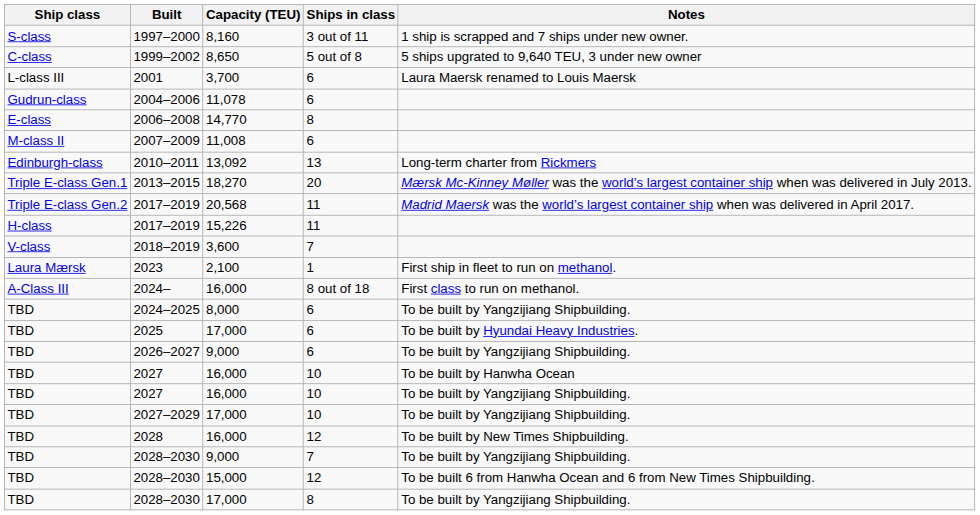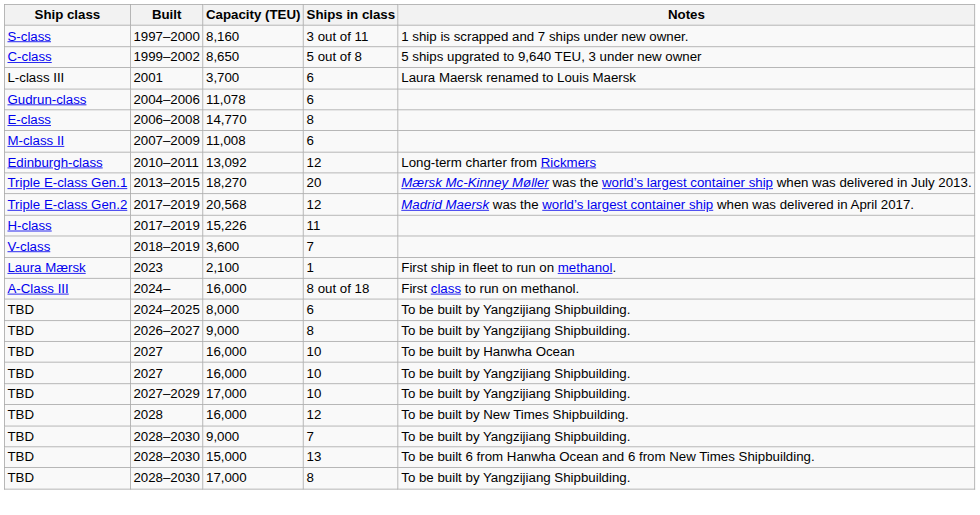 <table class="wikitable">
 <tr>
 <th>Ship class</th>
 <th>Built</th>
 <th>Capacity (TEU)</th>
 <th>Ships in class</th>
 <th>Notes</th>
 </tr>
 <tr>
 <td><a href='#'>S-class</a></td>
 <td>1997–2000</td>
 <td>8,160</td>
 <td>3 out of 11</td>
 <td>1 ship is scrapped and 7 ships under new owner.</td>
 </tr>
 <tr>
 <td><a href='#'>C-class</a></td>
 <td>1999–2002</td>
 <td>8,650</td>
 <td>5 out of 8</td>
 <td>5 ships upgrated to 9,640 TEU, 3 under new owner</td>
 </tr>
 <tr>
 <td>L-class III</td>
 <td>2001</td>
 <td>3,700</td>
 <td>6</td>
 <td>Laura Maersk renamed to Louis Maersk</td>
 </tr>
 <tr>
 <td><a href='#'>Gudrun-class</a></td>
 <td>2004–2006</td>
 <td>11,078</td>
 <td>6</td>
 <td></td>
 </tr>
 <tr>
 <td><a href='#'>E-class</a></td>
 <td>2006–2008</td>
 <td>14,770</td>
 <td>8</td>
 <td></td>
 </tr>
 <tr>
 <td><a href='#'>M-class II</a></td>
 <td>2007–2009</td>
 <td>11,008</td>
 <td>6</td>
 <td></td>
 </tr>
 <tr>
 <td><a href='#'>Edinburgh-class</a></td>
 <td>2010–2011</td>
 <td>13,092</td>
-<td>13</td>
+<td>12</td>
 <td>Long-term charter from <a href='#'>Rickmers</a></td>
 </tr>
 <tr>
 <td><a href='#'>Triple E-class Gen.1</a></td>
 <td>2013–2015</td>
 <td>18,270</td>
 <td>20</td>
 <td><a href='#'><em>Mærsk Mc-Kinney Møller</em></a> was the <a href='#'>world’s largest container ship</a> when was delivered in July 2013.</td>
 </tr>
 <tr>
 <td><a href='#'>Triple E-class Gen.2</a></td>
 <td>2017–2019</td>
 <td>20,568</td>
-<td>11</td>
+<td>12</td>
 <td><a href='#'><em>Madrid Maersk</em></a> was the <a href='#'>world’s largest container ship</a> when was delivered in April 2017.</td>
 </tr>
 <tr>
 <td><a href='#'>H-class</a></td>
 <td>2017–2019</td>
 <td>15,226</td>
 <td>11</td>
 <td></td>
 </tr>
 <tr>
 <td><a href='#'>V-class</a></td>
 <td>2018–2019</td>
 <td>3,600</td>
 <td>7</td>
 <td></td>
 </tr>
 <tr>
 <td><a href='#'>Laura Mærsk</a></td>
 <td>2023</td>
 <td>2,100</td>
 <td>1</td>
 <td>First ship in fleet to run on <a href='#'>methanol</a>.</td>
 </tr>
 <tr>
 <td><a href='#'>A-Class III</a></td>
 <td>2024–</td>
 <td>16,000</td>
 <td>8 out of 18</td>
 <td>First <a href='#'>class</a> to run on methanol.</td>
 </tr>
 <tr>
 <td>TBD</td>
 <td>2024–2025</td>
 <td>8,000</td>
 <td>6</td>
 <td>To be built by Yangzijiang Shipbuilding.</td>
 </tr>
 <tr>
 <td>TBD</td>
-<td>2025</td>
-<td>17,000</td>
-<td>6</td>
-<td>To be built by <a href='#'>Hyundai Heavy Industries</a>.</td>
-</tr>
-<tr>
-<td>TBD</td>
 <td>2026–2027</td>
 <td>9,000</td>
-<td>6</td>
+<td>8</td>
 <td>To be built by Yangzijiang Shipbuilding.</td>
 </tr>
 <tr>
 <td>TBD</td>
 <td>2027</td>
 <td>16,000</td>
 <td>10</td>
 <td>To be built by Hanwha Ocean</td>
 </tr>
 <tr>
 <td>TBD</td>
 <td>2027</td>
 <td>16,000</td>
 <td>10</td>
 <td>To be built by Yangzijiang Shipbuilding.</td>
 </tr>
 <tr>
 <td>TBD</td>
 <td>2027–2029</td>
 <td>17,000</td>
 <td>10</td>
 <td>To be built by Yangzijiang Shipbuilding.</td>
 </tr>
 <tr>
 <td>TBD</td>
 <td>2028</td>
 <td>16,000</td>
 <td>12</td>
 <td>To be built by New Times Shipbuilding.</td>
 </tr>
 <tr>
 <td>TBD</td>
 <td>2028–2030</td>
 <td>9,000</td>
 <td>7</td>
 <td>To be built by Yangzijiang Shipbuilding.</td>
 </tr>
 <tr>
 <td>TBD</td>
 <td>2028–2030</td>
 <td>15,000</td>
-<td>12</td>
+<td>13</td>
 <td>To be built 6 from Hanwha Ocean and 6 from New Times Shipbuilding.</td>
 </tr>
 <tr>
 <td>TBD</td>
 <td>2028–2030</td>
 <td>17,000</td>
 <td>8</td>
 <td>To be built by Yangzijiang Shipbuilding.</td>
 </tr>
 </table>
